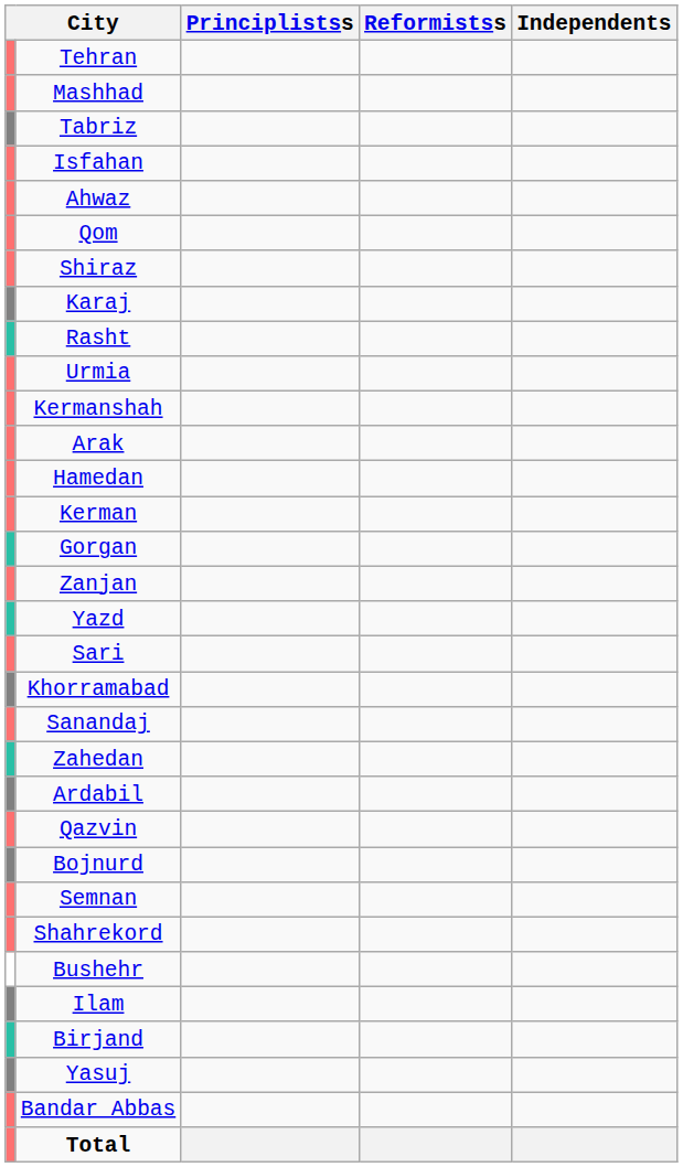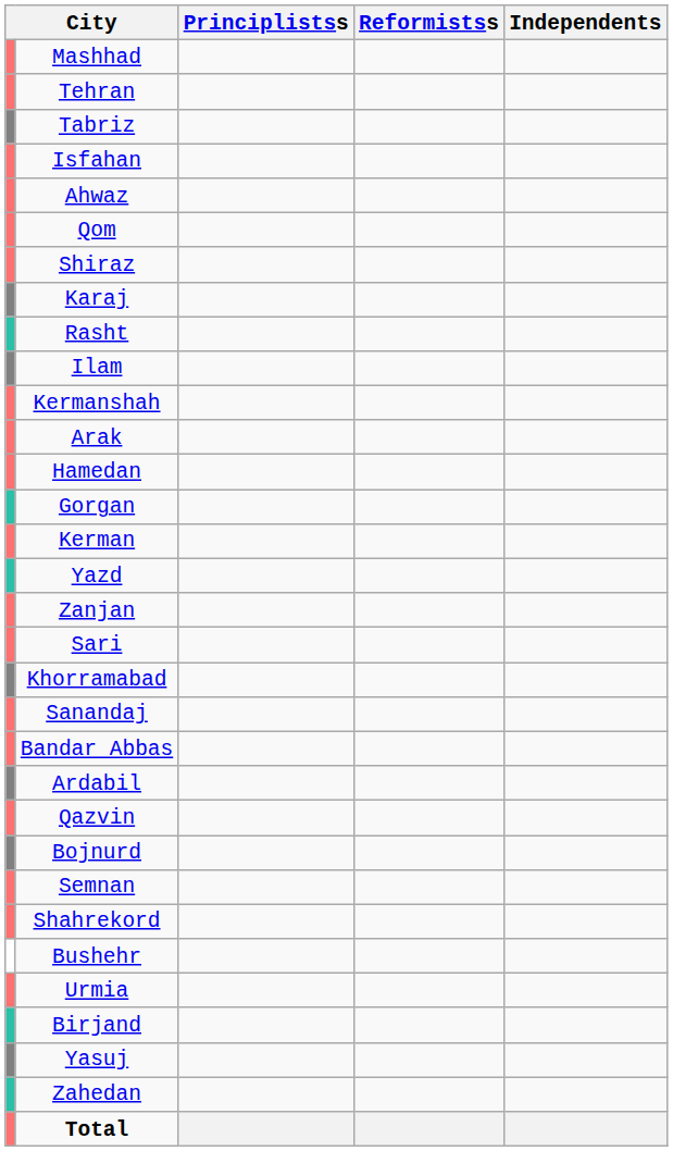 <table class="wikitable" style="text-align:center;">
 <tr>
 <th colspan="2" style="width: 100px;">City</th>
 <th><a href='#'>Principlists</a>s</th>
 <th><a href='#'>Reformists</a>s</th>
 <th>Independents</th>
 </tr>
 <tr>
 <td style="background:#ff7070;"></td>
-<td><a href='#'>Tehran</a></td>
+<td><a href='#'>Mashhad</a></td>
 <td></td>
 <td></td>
 <td></td>
 </tr>
 <tr>
 <td style="background:#ff7070;"></td>
-<td><a href='#'>Mashhad</a></td>
+<td><a href='#'>Tehran</a></td>
 <td></td>
 <td></td>
 <td></td>
 </tr>
 <tr>
 <td style="background:gray;"></td>
 <td><a href='#'>Tabriz</a></td>
 <td></td>
 <td></td>
 <td></td>
 </tr>
 <tr>
 <td style="background:#ff7070;"></td>
 <td><a href='#'>Isfahan</a></td>
 <td></td>
 <td></td>
 <td></td>
 </tr>
 <tr>
 <td style="background:#ff7070;"></td>
 <td><a href='#'>Ahwaz</a></td>
 <td></td>
 <td></td>
 <td></td>
 </tr>
 <tr>
 <td style="background:#ff7070;"></td>
 <td><a href='#'>Qom</a></td>
 <td></td>
 <td></td>
 <td></td>
 </tr>
 <tr>
 <td style="background:#ff7070;"></td>
 <td><a href='#'>Shiraz</a></td>
 <td></td>
 <td></td>
 <td></td>
 </tr>
 <tr>
 <td style="background:gray;"></td>
 <td><a href='#'>Karaj</a></td>
 <td></td>
 <td></td>
 <td></td>
 </tr>
 <tr>
 <td style="background:#28c0a6;"></td>
 <td><a href='#'>Rasht</a></td>
 <td></td>
 <td></td>
 <td></td>
 </tr>
 <tr>
-<td style="background:#ff7070;"></td>
-<td><a href='#'>Urmia</a></td>
+<td style="background:grey;"></td>
+<td><a href='#'>Ilam</a></td>
 <td></td>
 <td></td>
 <td></td>
 </tr>
 <tr>
 <td style="background:#ff7070;"></td>
 <td><a href='#'>Kermanshah</a></td>
 <td></td>
 <td></td>
 <td></td>
 </tr>
 <tr>
 <td style="background:#ff7070;"></td>
 <td><a href='#'>Arak</a></td>
 <td></td>
 <td></td>
 <td></td>
 </tr>
 <tr>
 <td style="background:#ff7070;"></td>
 <td><a href='#'>Hamedan</a></td>
 <td></td>
 <td></td>
 <td></td>
 </tr>
 <tr>
+<td style="background:#28c0a6;"></td>
+<td><a href='#'>Gorgan</a></td>
+<td></td>
+<td></td>
+<td></td>
+</tr>
+<tr>
 <td style="background:#ff7070;"></td>
 <td><a href='#'>Kerman</a></td>
 <td></td>
 <td></td>
 <td></td>
 </tr>
 <tr>
 <td style="background:#28c0a6;"></td>
-<td><a href='#'>Gorgan</a></td>
+<td><a href='#'>Yazd</a></td>
 <td></td>
 <td></td>
 <td></td>
 </tr>
 <tr>
 <td style="background:#ff7070;"></td>
 <td><a href='#'>Zanjan</a></td>
-<td></td>
-<td></td>
-<td></td>
-</tr>
-<tr>
-<td style="background:#28c0a6;"></td>
-<td><a href='#'>Yazd</a></td>
 <td></td>
 <td></td>
 <td></td>
 </tr>
 <tr>
 <td style="background:#ff7070;"></td>
 <td><a href='#'>Sari</a></td>
 <td></td>
 <td></td>
 <td></td>
 </tr>
 <tr>
 <td style="background:grey;"></td>
 <td><a href='#'>Khorramabad</a></td>
 <td></td>
 <td></td>
 <td></td>
 </tr>
 <tr>
 <td style="background:#ff7070;"></td>
 <td><a href='#'>Sanandaj</a></td>
 <td></td>
 <td></td>
 <td></td>
 </tr>
 <tr>
-<td style="background:#28c0a6;"></td>
-<td><a href='#'>Zahedan</a></td>
+<td style="background:#ff7070;"></td>
+<td><a href='#'>Bandar Abbas</a></td>
 <td></td>
 <td></td>
 <td></td>
 </tr>
 <tr>
 <td style="background:gray;"></td>
 <td><a href='#'>Ardabil</a></td>
 <td></td>
 <td></td>
 <td></td>
 </tr>
 <tr>
 <td style="background:#ff7070;"></td>
 <td><a href='#'>Qazvin</a></td>
 <td></td>
 <td></td>
 <td></td>
 </tr>
 <tr>
 <td style="background:gray;"></td>
 <td><a href='#'>Bojnurd</a></td>
 <td></td>
 <td></td>
 <td></td>
 </tr>
 <tr>
 <td style="background:#ff7070;"></td>
 <td><a href='#'>Semnan</a></td>
 <td></td>
 <td></td>
 <td></td>
 </tr>
 <tr>
 <td style="background:#ff7070;"></td>
 <td><a href='#'>Shahrekord</a></td>
 <td></td>
 <td></td>
 <td></td>
 </tr>
 <tr>
 <td style="background:white;"></td>
 <td><a href='#'>Bushehr</a></td>
 <td></td>
 <td></td>
 <td></td>
 </tr>
 <tr>
-<td style="background:grey;"></td>
-<td><a href='#'>Ilam</a></td>
+<td style="background:#ff7070;"></td>
+<td><a href='#'>Urmia</a></td>
 <td></td>
 <td></td>
 <td></td>
 </tr>
 <tr>
 <td style="background:#28c0a6;"></td>
 <td><a href='#'>Birjand</a></td>
 <td></td>
 <td></td>
 <td></td>
 </tr>
 <tr>
 <td style="background:gray;"></td>
 <td><a href='#'>Yasuj</a></td>
 <td></td>
 <td></td>
 <td></td>
 </tr>
 <tr>
-<td style="background:#ff7070;"></td>
-<td><a href='#'>Bandar Abbas</a></td>
+<td style="background:#28c0a6;"></td>
+<td><a href='#'>Zahedan</a></td>
 <td></td>
 <td></td>
 <td></td>
 </tr>
 <tr>
 <td style="background:#ff7070;"></td>
 <td><strong>Total</strong></td>
 <th></th>
 <th></th>
 <th></th>
 </tr>
 </table>
